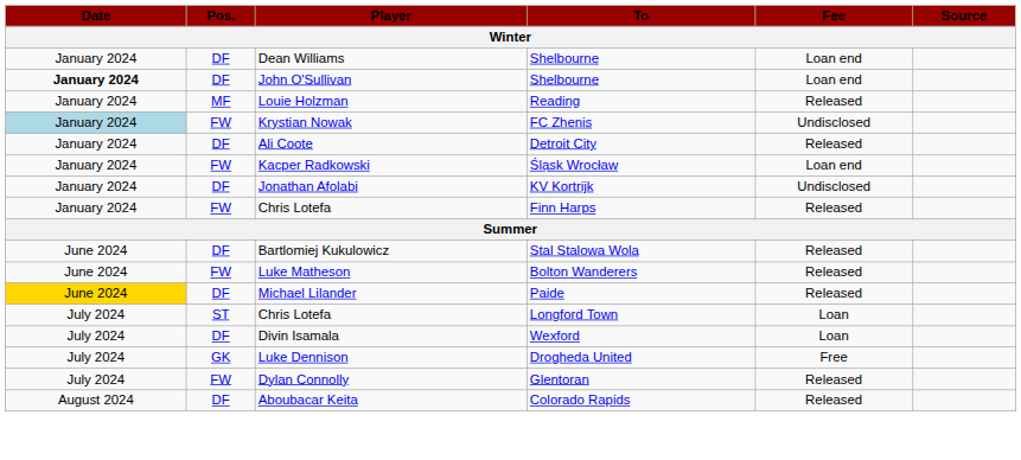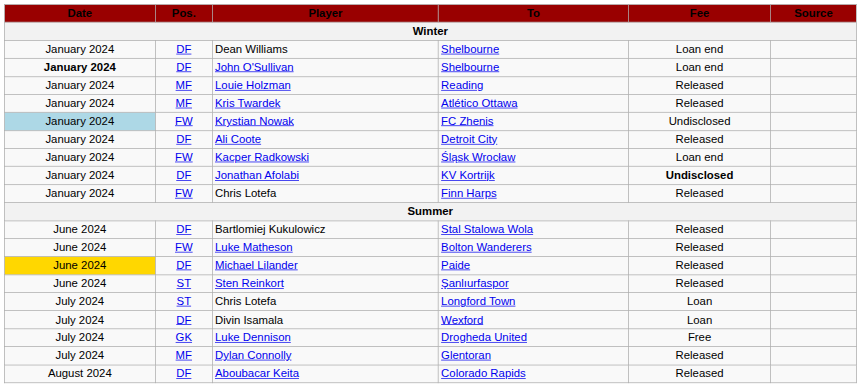 <table class="wikitable" style="text-align:center;width:95%;">
 <tr>
 <th style=background:#990000;color:#000000>Date</th>
 <th style=background:#990000;color:#000000>Pos.</th>
 <th style=background:#990000;color:#000000>Player</th>
 <th style=background:#990000;color:#000000>To</th>
 <th style=background:#990000;color:#000000>Fee</th>
 <th style=background:#990000;color:#000000>Source</th>
 </tr>
 <tr>
 <th colspan=6>Winter</th>
 </tr>
 <tr>
 <td>January 2024</td>
 <td><a href='#'>DF</a></td>
 <td align=left> Dean Williams</td>
 <td align=left> <a href='#'>Shelbourne</a></td>
 <td>Loan end</td>
 <td></td>
 </tr>
 <tr>
 <td><strong>January 2024</strong></td>
 <td><a href='#'>DF</a></td>
 <td align=left> <a href='#'>John O'Sullivan</a></td>
 <td align=left> <a href='#'>Shelbourne</a></td>
 <td>Loan end</td>
 <td></td>
 </tr>
 <tr>
 <td>January 2024</td>
 <td><a href='#'>MF</a></td>
 <td align=left> <a href='#'>Louie Holzman</a></td>
 <td align=left> <a href='#'>Reading</a></td>
 <td>Released</td>
 <td></td>
 </tr>
 <tr>
+<td>January 2024</td>
+<td><a href='#'>MF</a></td>
+<td align=left> <a href='#'>Kris Twardek</a></td>
+<td align=left> <a href='#'>Atlético Ottawa</a></td>
+<td>Released</td>
+<td></td>
+</tr>
+<tr>
 <td style="background: lightblue;">January 2024</td>
 <td><a href='#'>FW</a></td>
 <td align=left> <a href='#'>Krystian Nowak</a></td>
 <td align=left> <a href='#'>FC Zhenis</a></td>
 <td>Undisclosed</td>
 <td></td>
 </tr>
 <tr>
 <td>January 2024</td>
 <td><a href='#'>DF</a></td>
 <td align=left> <a href='#'>Ali Coote</a></td>
 <td align=left> <a href='#'>Detroit City</a></td>
 <td>Released</td>
 <td></td>
 </tr>
 <tr>
 <td>January 2024</td>
 <td><a href='#'>FW</a></td>
 <td align=left> <a href='#'>Kacper Radkowski</a></td>
 <td align=left> <a href='#'>Śląsk Wrocław</a></td>
 <td>Loan end</td>
 <td></td>
 </tr>
 <tr>
 <td>January 2024</td>
 <td><a href='#'>DF</a></td>
 <td align=left> <a href='#'>Jonathan Afolabi</a></td>
 <td align=left> <a href='#'>KV Kortrijk</a></td>
-<td>Undisclosed</td>
+<td><strong>Undisclosed</strong></td>
 <td></td>
 </tr>
 <tr>
 <td>January 2024</td>
 <td><a href='#'>FW</a></td>
 <td align=left> Chris Lotefa</td>
 <td align=left> <a href='#'>Finn Harps</a></td>
 <td>Released</td>
 <td></td>
 </tr>
 <tr>
 <th colspan=6>Summer</th>
 </tr>
 <tr>
 <td>June 2024</td>
 <td><a href='#'>DF</a></td>
 <td align=left> Bartlomiej Kukulowicz</td>
 <td align=left> <a href='#'>Stal Stalowa Wola</a></td>
 <td>Released</td>
 <td></td>
 </tr>
 <tr>
 <td>June 2024</td>
 <td><a href='#'>FW</a></td>
 <td align=left> <a href='#'>Luke Matheson</a></td>
 <td align=left> <a href='#'>Bolton Wanderers</a></td>
 <td>Released</td>
 <td></td>
 </tr>
 <tr>
 <td style="background: gold;">June 2024</td>
 <td><a href='#'>DF</a></td>
 <td align=left> <a href='#'>Michael Lilander</a></td>
 <td align=left> <a href='#'>Paide</a></td>
 <td>Released</td>
 <td></td>
 </tr>
 <tr>
+<td>June 2024</td>
+<td><a href='#'>ST</a></td>
+<td align=left> <a href='#'>Sten Reinkort</a></td>
+<td align=left> <a href='#'>Şanlıurfaspor</a></td>
+<td>Released</td>
+<td></td>
+</tr>
+<tr>
 <td>July 2024</td>
 <td><a href='#'>ST</a></td>
 <td align=left> Chris Lotefa</td>
 <td align=left> <a href='#'>Longford Town</a></td>
 <td>Loan</td>
 <td></td>
 </tr>
 <tr>
 <td>July 2024</td>
 <td><a href='#'>DF</a></td>
 <td align=left> Divin Isamala</td>
 <td align=left> <a href='#'>Wexford</a></td>
 <td>Loan</td>
 <td></td>
 </tr>
 <tr>
 <td>July 2024</td>
 <td><a href='#'>GK</a></td>
 <td align=left> <a href='#'>Luke Dennison</a></td>
 <td align=left> <a href='#'>Drogheda United</a></td>
 <td>Free</td>
 <td></td>
 </tr>
 <tr>
 <td>July 2024</td>
-<td><a href='#'>FW</a></td>
+<td><a href='#'>MF</a></td>
 <td align=left> <a href='#'>Dylan Connolly</a></td>
 <td align=left> <a href='#'>Glentoran</a></td>
 <td>Released</td>
 <td></td>
 </tr>
 <tr>
 <td>August 2024</td>
 <td><a href='#'>DF</a></td>
 <td align=left> <a href='#'>Aboubacar Keita</a></td>
 <td align=left> <a href='#'>Colorado Rapids</a></td>
 <td>Released</td>
 <td></td>
 </tr>
 </table>
